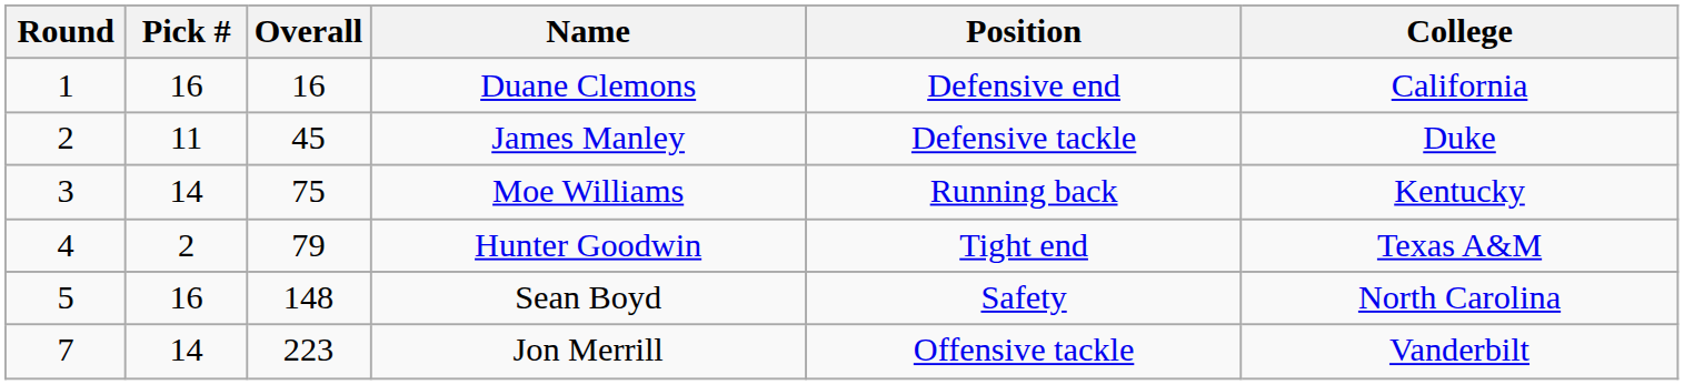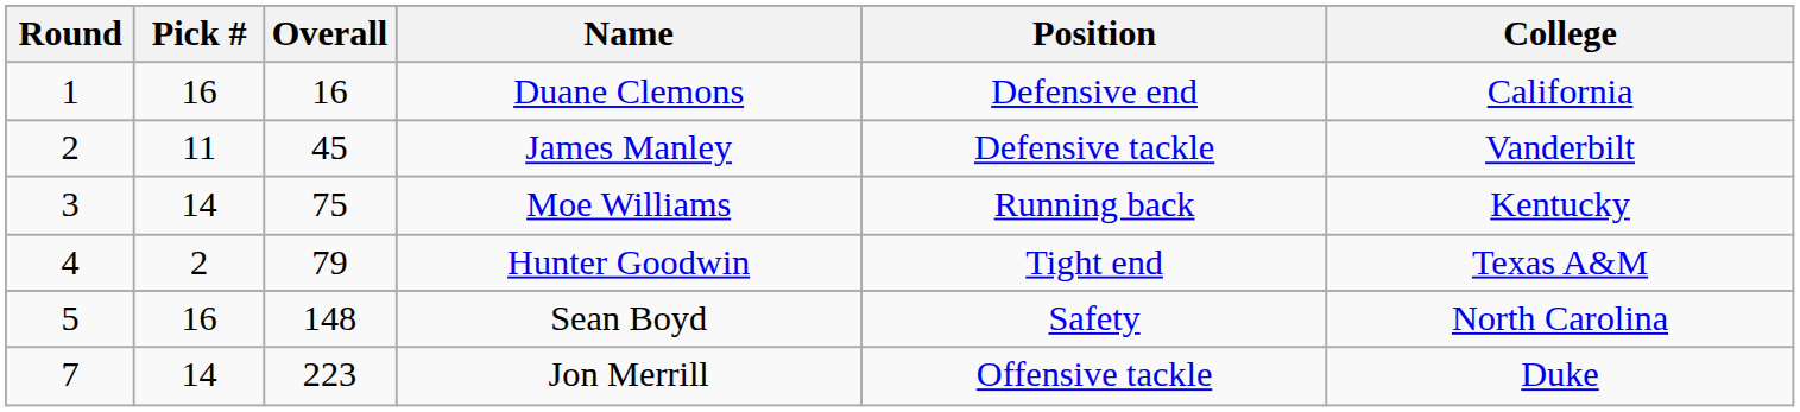 <table class="wikitable sortable" style="text-align:center">
 <tr>
 <th width=50px>Round</th>
 <th width=50px>Pick #</th>
 <th width=50px>Overall</th>
 <th width=200px>Name</th>
 <th width=200px>Position</th>
 <th width=200px>College</th>
 </tr>
 <tr>
 <td>1</td>
 <td>16</td>
 <td>16</td>
 <td><a href='#'>Duane Clemons</a></td>
 <td><a href='#'>Defensive end</a></td>
 <td><a href='#'>California</a></td>
 </tr>
 <tr>
 <td>2</td>
 <td>11</td>
 <td>45</td>
 <td><a href='#'>James Manley</a></td>
 <td><a href='#'>Defensive tackle</a></td>
-<td><a href='#'>Duke</a></td>
+<td><a href='#'>Vanderbilt</a></td>
 </tr>
 <tr>
 <td>3</td>
 <td>14</td>
 <td>75</td>
 <td><a href='#'>Moe Williams</a></td>
 <td><a href='#'>Running back</a></td>
 <td><a href='#'>Kentucky</a></td>
 </tr>
 <tr>
 <td>4</td>
 <td>2</td>
 <td>79</td>
 <td><a href='#'>Hunter Goodwin</a></td>
 <td><a href='#'>Tight end</a></td>
 <td><a href='#'>Texas A&M</a></td>
 </tr>
 <tr>
 <td>5</td>
 <td>16</td>
 <td>148</td>
 <td>Sean Boyd</td>
 <td><a href='#'>Safety</a></td>
 <td><a href='#'>North Carolina</a></td>
 </tr>
 <tr>
 <td>7</td>
 <td>14</td>
 <td>223</td>
 <td>Jon Merrill</td>
 <td><a href='#'>Offensive tackle</a></td>
-<td><a href='#'>Vanderbilt</a></td>
+<td><a href='#'>Duke</a></td>
 </tr>
 </table>
